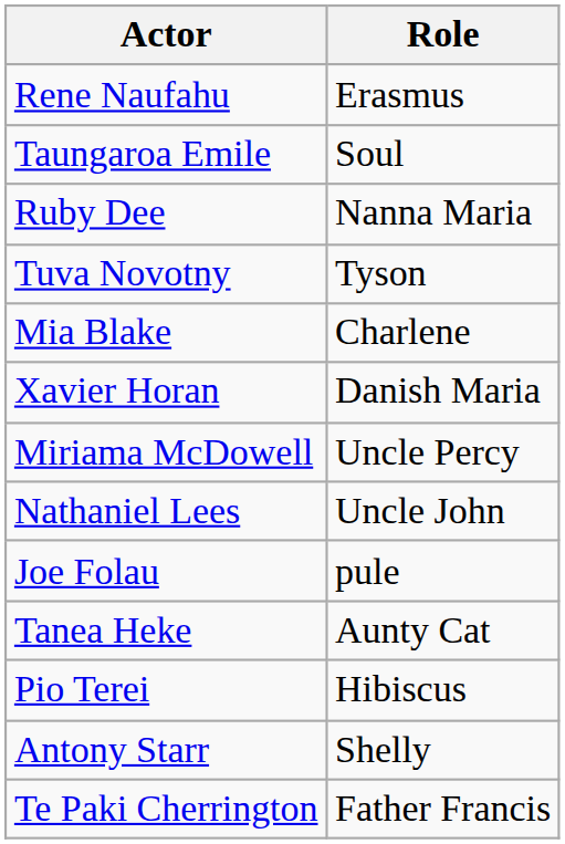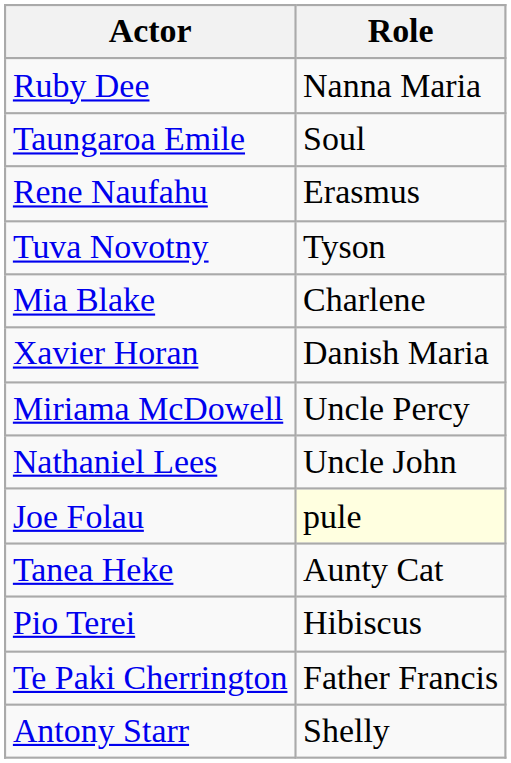 <table class="wikitable">
 <tr>
 <th>Actor</th>
 <th>Role</th>
 </tr>
 <tr>
-<td><a href='#'>Rene Naufahu</a></td>
-<td>Erasmus</td>
+<td><a href='#'>Ruby Dee</a></td>
+<td>Nanna Maria</td>
 </tr>
 <tr>
 <td><a href='#'>Taungaroa Emile</a></td>
 <td>Soul</td>
 </tr>
 <tr>
-<td><a href='#'>Ruby Dee</a></td>
-<td>Nanna Maria</td>
+<td><a href='#'>Rene Naufahu</a></td>
+<td>Erasmus</td>
 </tr>
 <tr>
 <td><a href='#'>Tuva Novotny</a></td>
 <td>Tyson</td>
 </tr>
 <tr>
 <td><a href='#'>Mia Blake</a></td>
 <td>Charlene</td>
 </tr>
 <tr>
 <td><a href='#'>Xavier Horan</a></td>
 <td>Danish Maria</td>
 </tr>
 <tr>
 <td><a href='#'>Miriama McDowell</a></td>
 <td>Uncle Percy</td>
 </tr>
 <tr>
 <td><a href='#'>Nathaniel Lees</a></td>
 <td>Uncle John</td>
 </tr>
 <tr>
 <td><a href='#'>Joe Folau</a></td>
-<td>pule</td>
+<td style="background: lightyellow;">pule</td>
 </tr>
 <tr>
 <td><a href='#'>Tanea Heke</a></td>
 <td>Aunty Cat</td>
 </tr>
 <tr>
 <td><a href='#'>Pio Terei</a></td>
 <td>Hibiscus</td>
 </tr>
 <tr>
+<td><a href='#'>Te Paki Cherrington</a></td>
+<td>Father Francis</td>
+</tr>
+<tr>
 <td><a href='#'>Antony Starr</a></td>
 <td>Shelly</td>
 </tr>
-<tr>
-<td><a href='#'>Te Paki Cherrington</a></td>
-<td>Father Francis</td>
-</tr>
 </table>
